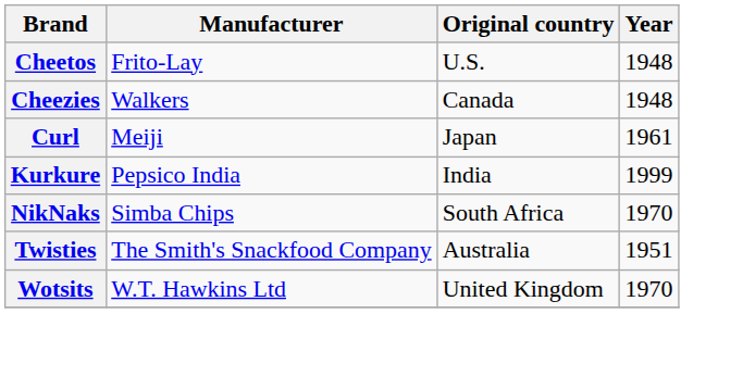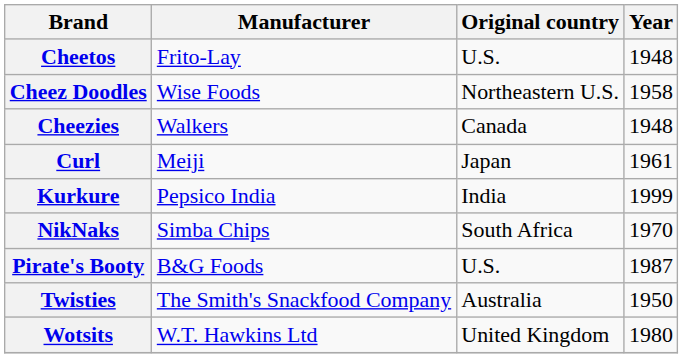 <table class="wikitable sortable">
 <tr>
 <th>Brand</th>
 <th>Manufacturer</th>
 <th>Original country</th>
 <th>Year</th>
 </tr>
 <tr>
 <th><a href='#'>Cheetos</a></th>
 <td><a href='#'>Frito-Lay</a></td>
 <td>U.S.</td>
 <td>1948</td>
+</tr>
+<tr>
+<th><a href='#'>Cheez Doodles</a></th>
+<td><a href='#'>Wise Foods</a></td>
+<td>Northeastern U.S.</td>
+<td>1958</td>
 </tr>
 <tr>
 <th><a href='#'>Cheezies</a></th>
 <td><a href='#'>Walkers</a></td>
 <td>Canada</td>
 <td>1948</td>
 </tr>
 <tr>
 <th><a href='#'>Curl</a></th>
 <td><a href='#'>Meiji</a></td>
 <td>Japan</td>
 <td>1961</td>
 </tr>
 <tr>
 <th><a href='#'>Kurkure</a></th>
 <td><a href='#'>Pepsico India</a></td>
 <td>India</td>
 <td>1999</td>
 </tr>
 <tr>
 <th><a href='#'>NikNaks</a></th>
 <td><a href='#'>Simba Chips</a></td>
 <td>South Africa</td>
 <td>1970</td>
 </tr>
 <tr>
+<th><a href='#'>Pirate's Booty</a></th>
+<td><a href='#'>B&G Foods</a></td>
+<td>U.S.</td>
+<td>1987</td>
+</tr>
+<tr>
 <th><a href='#'>Twisties</a></th>
 <td><a href='#'>The Smith's Snackfood Company</a></td>
 <td>Australia</td>
-<td>1951</td>
+<td>1950</td>
 </tr>
 <tr>
 <th><a href='#'>Wotsits</a></th>
 <td><a href='#'>W.T. Hawkins Ltd</a></td>
 <td>United Kingdom</td>
-<td>1970</td>
+<td>1980</td>
 </tr>
 <tr>
 </tr>
 </table>
